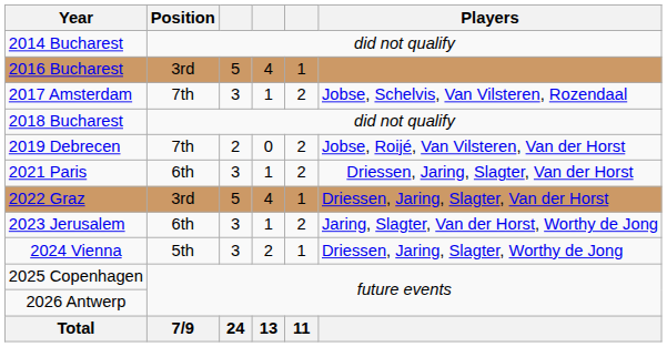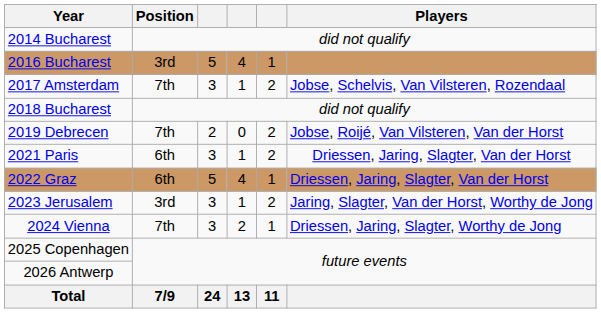 <table class="wikitable" style="text-align: center;">
 <tr>
 <th>Year</th>
 <th>Position</th>
 <th width=25px></th>
 <th width=25px></th>
 <th width=25px></th>
 <th>Players</th>
 </tr>
 <tr>
 <td style="text-align: left;"> <a href='#'>2014 Bucharest</a></td>
 <td colspan=5><em>did not qualify</em></td>
 </tr>
 <tr style="background:#cc9966;">
 <td style="text-align: left;"> <a href='#'>2016 Bucharest</a></td>
 <td>3rd</td>
 <td>5</td>
 <td>4</td>
 <td>1</td>
 <td></td>
 </tr>
 <tr>
 <td style="text-align: left;"> <a href='#'>2017 Amsterdam</a></td>
 <td>7th</td>
 <td>3</td>
 <td>1</td>
 <td>2</td>
 <td style="text-align: left;"><a href='#'>Jobse</a>, <a href='#'>Schelvis</a>, <a href='#'>Van Vilsteren</a>, <a href='#'>Rozendaal</a></td>
 </tr>
 <tr>
 <td style="text-align: left;"> <a href='#'>2018 Bucharest</a></td>
 <td colspan=5><em>did not qualify</em></td>
 </tr>
 <tr>
 <td style="text-align: left;"> <a href='#'>2019 Debrecen</a></td>
 <td>7th</td>
 <td>2</td>
 <td>0</td>
 <td>2</td>
 <td style="text-align: left;"><a href='#'>Jobse</a>, <a href='#'>Roijé</a>, <a href='#'>Van Vilsteren</a>, <a href='#'>Van der Horst</a></td>
 </tr>
 <tr>
 <td style="text-align: left;"> <a href='#'>2021 Paris</a></td>
 <td>6th</td>
 <td>3</td>
 <td>1</td>
 <td>2</td>
 <td><a href='#'>Driessen</a>, <a href='#'>Jaring</a>, <a href='#'>Slagter</a>, <a href='#'>Van der Horst</a></td>
 </tr>
 <tr style="background:#cc9966;">
 <td style="text-align: left;"> <a href='#'>2022 Graz</a></td>
-<td>3rd</td>
+<td>6th</td>
 <td>5</td>
 <td>4</td>
 <td>1</td>
 <td style="text-align: left;"><a href='#'>Driessen</a>, <a href='#'>Jaring</a>, <a href='#'>Slagter</a>, <a href='#'>Van der Horst</a></td>
 </tr>
 <tr>
 <td style="text-align: left;"> <a href='#'>2023 Jerusalem</a></td>
-<td>6th</td>
+<td>3rd</td>
 <td>3</td>
 <td>1</td>
 <td>2</td>
 <td style="text-align: left;"><a href='#'>Jaring</a>, <a href='#'>Slagter</a>, <a href='#'>Van der Horst</a>, <a href='#'>Worthy de Jong</a></td>
 </tr>
 <tr>
 <td> <a href='#'>2024 Vienna</a></td>
-<td>5th</td>
+<td>7th</td>
 <td>3</td>
 <td>2</td>
 <td>1</td>
 <td style="text-align: left;"><a href='#'>Driessen</a>, <a href='#'>Jaring</a>, <a href='#'>Slagter</a>, <a href='#'>Worthy de Jong</a></td>
 </tr>
 <tr>
 <td> 2025 Copenhagen</td>
 <td colspan="5" rowspan="2"><em>future events</em></td>
 </tr>
 <tr>
 <td> 2026 Antwerp</td>
 </tr>
 <tr>
 <th>Total</th>
 <th>7/9</th>
 <th>24</th>
 <th>13</th>
 <th>11</th>
 <th></th>
 </tr>
 </table>
